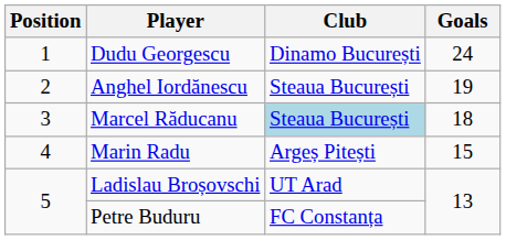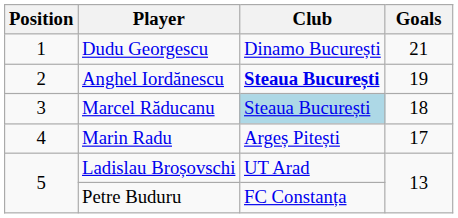 <table class="wikitable">
 <tr>
 <th width="50px">Position</th>
 <th>Player</th>
 <th>Club</th>
 <th width="50px">Goals</th>
 </tr>
 <tr>
 <td rowspan=1 align="center">1</td>
 <td><a href='#'>Dudu Georgescu</a></td>
 <td><a href='#'>Dinamo București</a></td>
-<td align=center>24</td>
+<td align=center>21</td>
 </tr>
 <tr>
 <td rowspan=1 align="center">2</td>
 <td><a href='#'>Anghel Iordănescu</a></td>
-<td><a href='#'>Steaua București</a></td>
+<td><strong><a href='#'>Steaua București</a></strong></td>
 <td align=center>19</td>
 </tr>
 <tr>
 <td rowspan=1 align="center">3</td>
 <td><a href='#'>Marcel Răducanu</a></td>
 <td style="background: lightblue;"><a href='#'>Steaua București</a></td>
 <td align=center>18</td>
 </tr>
 <tr>
 <td rowspan=1 align="center">4</td>
 <td><a href='#'>Marin Radu</a></td>
 <td><a href='#'>Argeș Pitești</a></td>
-<td align=center>15</td>
+<td align=center>17</td>
 </tr>
 <tr>
 <td rowspan=2 align="center">5</td>
 <td><a href='#'>Ladislau Broșovschi</a></td>
 <td><a href='#'>UT Arad</a></td>
 <td rowspan=2 align="center">13</td>
 </tr>
 <tr>
 <td>Petre Buduru</td>
 <td><a href='#'>FC Constanța</a></td>
 </tr>
 </table>
